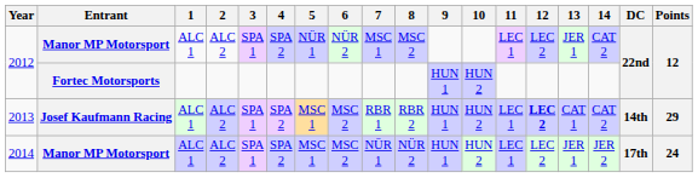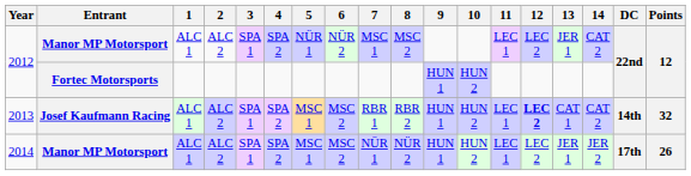 <table class="wikitable" style="text-align:center; font-size:85%">
 <tr>
 <th>Year</th>
 <th>Entrant</th>
 <th>1</th>
 <th>2</th>
 <th>3</th>
 <th>4</th>
 <th>5</th>
 <th>6</th>
 <th>7</th>
 <th>8</th>
 <th>9</th>
 <th>10</th>
 <th>11</th>
 <th>12</th>
 <th>13</th>
 <th>14</th>
 <th>DC</th>
 <th>Points</th>
 </tr>
 <tr>
 <td rowspan="2"><a href='#'>2012</a></td>
 <th nowrap><a href='#'>Manor MP Motorsport</a></th>
 <td style="background:#;"><a href='#'>ALC<br>1</a><br></td>
 <td style="background:#;"><a href='#'>ALC<br>2</a><br></td>
 <td style="background:#efcfff;"><a href='#'>SPA<br>1</a><br></td>
 <td style="background:#cfcfff;"><a href='#'>SPA<br>2</a><br></td>
 <td style="background:#cfcfff;"><a href='#'>NÜR<br>1</a><br></td>
 <td style="background:#dfffdf;"><a href='#'>NÜR<br>2</a><br></td>
 <td style="background:#cfcfff;"><a href='#'>MSC<br>1</a><br></td>
 <td style="background:#cfcfff;"><a href='#'>MSC<br>2</a><br></td>
 <td></td>
 <td></td>
 <td style="background:#efcfff;"><a href='#'>LEC<br>1</a><br></td>
 <td style="background:#cfcfff;"><a href='#'>LEC<br>2</a><br></td>
 <td style="background:#dfffdf;"><a href='#'>JER<br>1</a><br></td>
 <td style="background:#cfcfff;"><a href='#'>CAT<br>2</a><br></td>
 <th rowspan="2">22nd</th>
 <th rowspan="2">12</th>
 </tr>
 <tr>
 <th nowrap><a href='#'>Fortec Motorsports</a></th>
 <td></td>
 <td></td>
 <td></td>
 <td></td>
 <td></td>
 <td></td>
 <td></td>
 <td></td>
 <td style="background:#cfcfff;"><a href='#'>HUN<br>1</a><br></td>
 <td style="background:#cfcfff;"><a href='#'>HUN<br>2</a><br></td>
 <td></td>
 <td></td>
 <td></td>
 <td></td>
 </tr>
 <tr>
 <td><a href='#'>2013</a></td>
 <th nowrap><a href='#'>Josef Kaufmann Racing</a></th>
 <td style="background:#dfffdf;"><a href='#'>ALC<br>1</a><br></td>
 <td style="background:#cfcfff;"><a href='#'>ALC<br>2</a><br></td>
 <td style="background:#efcfff;"><a href='#'>SPA<br>1</a><br></td>
 <td style="background:#efcfff;"><a href='#'>SPA<br>2</a><br></td>
 <td style="background:#ffdf9f;"><a href='#'>MSC<br>1</a><br></td>
 <td style="background:#cfcfff;"><a href='#'>MSC<br>2</a><br></td>
 <td style="background:#dfffdf;"><a href='#'>RBR<br>1</a><br></td>
 <td style="background:#dfffdf;"><a href='#'>RBR<br>2</a><br></td>
 <td style="background:#cfcfff;"><a href='#'>HUN<br>1</a><br></td>
 <td style="background:#cfcfff;"><a href='#'>HUN<br>2</a><br></td>
 <td style="background:#cfcfff;"><a href='#'>LEC<br>1</a><br></td>
 <td style="background:#cfcfff;"><strong><a href='#'>LEC<br>2</a><br></strong></td>
 <td style="background:#cfcfff;"><a href='#'>CAT<br>1</a><br></td>
 <td style="background:#cfcfff;"><a href='#'>CAT<br>2</a><br></td>
 <th>14th</th>
-<th>29</th>
+<th>32</th>
 </tr>
 <tr>
 <td><a href='#'>2014</a></td>
 <th nowrap><a href='#'>Manor MP Motorsport</a></th>
 <td style="background:#cfcfff;"><a href='#'>ALC<br>1</a><br></td>
 <td style="background:#cfcfff;"><a href='#'>ALC<br>2</a><br></td>
 <td style="background:#efcfff;"><a href='#'>SPA<br>1</a><br></td>
 <td style="background:#cfcfff;"><a href='#'>SPA<br>2</a><br></td>
 <td style="background:#cfcfff;"><a href='#'>MSC<br>1</a><br></td>
 <td style="background:#cfcfff;"><a href='#'>MSC<br>2</a><br></td>
 <td style="background:#cfcfff;"><a href='#'>NÜR<br>1</a><br></td>
 <td style="background:#cfcfff;"><a href='#'>NÜR<br>2</a><br></td>
 <td style="background:#cfcfff;"><a href='#'>HUN<br>1</a><br></td>
 <td style="background:#dfffdf;"><a href='#'>HUN<br>2</a><br></td>
 <td style="background:#cfcfff;"><a href='#'>LEC<br>1</a><br></td>
 <td style="background:#dfffdf;"><a href='#'>LEC<br>2</a><br></td>
 <td style="background:#dfffdf;"><a href='#'>JER<br>1</a><br></td>
 <td style="background:#dfffdf;"><a href='#'>JER<br>2</a><br></td>
 <th>17th</th>
-<th>24</th>
+<th>26</th>
 </tr>
 </table>
